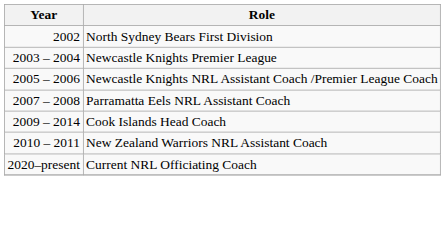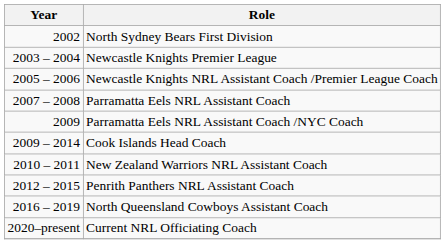 <table class="wikitable" style="text-align:center">
 <tr>
 <th>Year</th>
 <th>Role</th>
 </tr>
 <tr>
 <td align=right>2002</td>
 <td align=left>North Sydney Bears First Division</td>
 </tr>
 <tr>
 <td align=right>2003 – 2004</td>
 <td align=left>Newcastle Knights Premier League</td>
 </tr>
 <tr>
 <td align=right>2005 – 2006</td>
 <td align=left>Newcastle Knights NRL Assistant Coach /Premier League Coach</td>
 </tr>
 <tr>
 <td align=right>2007 – 2008</td>
 <td align=left>Parramatta Eels NRL Assistant Coach</td>
 </tr>
 <tr>
+<td align=right>2009</td>
+<td align=left>Parramatta Eels NRL Assistant Coach /NYC Coach</td>
+</tr>
+<tr>
 <td align=right>2009 – 2014</td>
 <td align=left>Cook Islands Head Coach</td>
 </tr>
 <tr>
 <td align=right>2010 – 2011</td>
 <td align=left>New Zealand Warriors NRL Assistant Coach</td>
 </tr>
 <tr>
+<td align=right>2012 – 2015</td>
+<td align=left>Penrith Panthers NRL Assistant Coach</td>
+</tr>
+<tr>
+<td align=right>2016 – 2019</td>
+<td align=left>North Queensland Cowboys Assistant Coach</td>
+</tr>
+<tr>
 <td align=right>2020–present</td>
 <td align=left>Current NRL Officiating Coach</td>
 </tr>
 <tr>
 </tr>
 </table>
